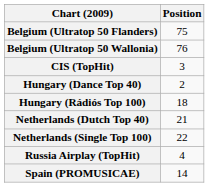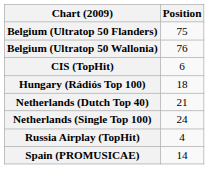 <table class="wikitable sortable plainrowheaders">
 <tr>
 <th>Chart (2009)</th>
 <th>Position</th>
 </tr>
 <tr>
 <th scope="row">Belgium (Ultratop 50 Flanders)</th>
 <td style="text-align:center;">75</td>
 </tr>
 <tr>
 <th scope="row">Belgium (Ultratop 50 Wallonia)</th>
 <td style="text-align:center;">76</td>
 </tr>
 <tr>
 <th scope="row">CIS (TopHit)</th>
-<td style="text-align:center;">3</td>
-</tr>
-<tr>
-<th scope="row">Hungary (Dance Top 40)</th>
-<td style="text-align:center;">2</td>
+<td style="text-align:center;">6</td>
 </tr>
 <tr>
 <th scope="row">Hungary (Rádiós Top 100)</th>
 <td style="text-align:center;">18</td>
 </tr>
 <tr>
 <th scope="row">Netherlands (Dutch Top 40)</th>
 <td style="text-align:center;">21</td>
 </tr>
 <tr>
 <th scope="row">Netherlands (Single Top 100)</th>
-<td style="text-align:center;">22</td>
+<td style="text-align:center;">24</td>
 </tr>
 <tr>
 <th scope="row">Russia Airplay (TopHit)</th>
 <td style="text-align:center;">4</td>
 </tr>
 <tr>
 <th scope="row">Spain (PROMUSICAE)</th>
 <td style="text-align:center;">14</td>
 </tr>
 </table>
